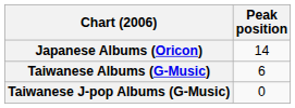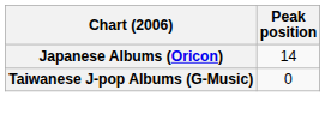 <table class="wikitable plainrowheaders sortable" style="text-align:center">
 <tr>
 <th>Chart (2006)</th>
 <th>Peak<br>position</th>
 </tr>
 <tr>
 <th scope="row">Japanese Albums (<a href='#'>Oricon</a>)</th>
 <td>14</td>
 </tr>
 <tr>
-<th scope="row">Taiwanese Albums (<a href='#'>G-Music</a>)</th>
-<td>6</td>
-</tr>
-<tr>
 <th scope="row">Taiwanese J-pop Albums (G-Music)</th>
 <td>0</td>
 </tr>
 </table>
